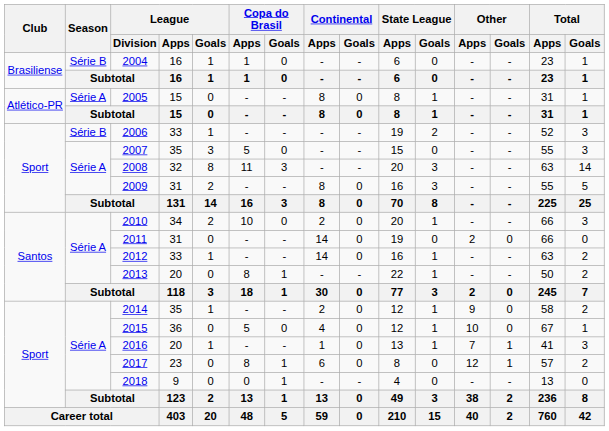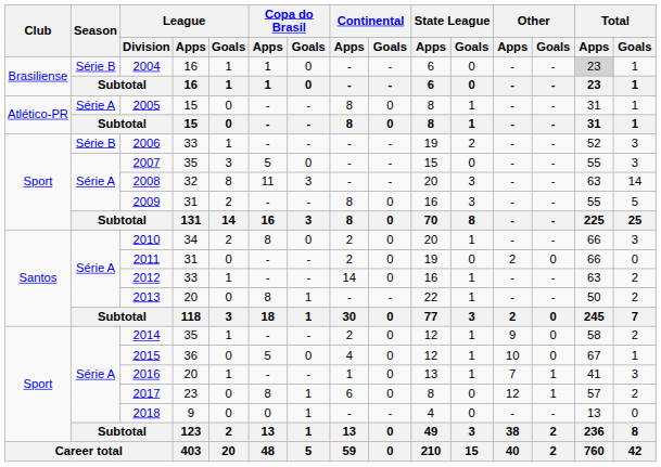 <table class="wikitable" style="text-align:center">
 <tr>
 <th rowspan="2">Club</th>
 <th rowspan="2">Season</th>
 <th colspan="3" width="100">League</th>
 <th colspan="2" width="100"><a href='#'>Copa do Brasil</a></th>
 <th colspan="2" width="100"><a href='#'>Continental</a></th>
 <th colspan="2" width="100">State League</th>
 <th colspan="2" width="100">Other</th>
 <th colspan="2" width="100">Total</th>
 </tr>
 <tr>
 <th>Division</th>
 <th>Apps</th>
 <th>Goals</th>
 <th>Apps</th>
 <th>Goals</th>
 <th>Apps</th>
 <th>Goals</th>
 <th>Apps</th>
 <th>Goals</th>
 <th>Apps</th>
 <th>Goals</th>
 <th>Apps</th>
 <th>Goals</th>
 </tr>
 <tr>
 <td rowspan="2" valign="center"><a href='#'>Brasiliense</a></td>
 <td><a href='#'>Série B</a></td>
 <td><a href='#'>2004</a></td>
 <td>16</td>
 <td>1</td>
 <td>1</td>
 <td>0</td>
 <td>-</td>
 <td>-</td>
 <td>6</td>
 <td>0</td>
 <td>-</td>
 <td>-</td>
-<td>23</td>
+<td style="background: lightgrey;">23</td>
 <td>1</td>
 </tr>
 <tr>
 <th colspan="2">Subtotal</th>
 <th>16</th>
 <th>1</th>
 <th>1</th>
 <th>0</th>
 <th>-</th>
 <th>-</th>
 <th>6</th>
 <th>0</th>
 <th>-</th>
 <th>-</th>
 <th>23</th>
 <th>1</th>
 </tr>
 <tr>
 <td rowspan="2" valign="center"><a href='#'>Atlético-PR</a></td>
 <td><a href='#'>Série A</a></td>
 <td><a href='#'>2005</a></td>
 <td>15</td>
 <td>0</td>
 <td>-</td>
 <td>-</td>
 <td>8</td>
 <td>0</td>
 <td>8</td>
 <td>1</td>
 <td>-</td>
 <td>-</td>
 <td>31</td>
 <td>1</td>
 </tr>
 <tr>
 <th colspan="2">Subtotal</th>
 <th>15</th>
 <th>0</th>
 <th>-</th>
 <th>-</th>
 <th>8</th>
 <th>0</th>
 <th>8</th>
 <th>1</th>
 <th>-</th>
 <th>-</th>
 <th>31</th>
 <th>1</th>
 </tr>
 <tr>
 <td rowspan="5" valign="center"><a href='#'>Sport</a></td>
 <td><a href='#'>Série B</a></td>
 <td><a href='#'>2006</a></td>
 <td>33</td>
 <td>1</td>
 <td>-</td>
 <td>-</td>
 <td>-</td>
 <td>-</td>
 <td>19</td>
 <td>2</td>
 <td>-</td>
 <td>-</td>
 <td>52</td>
 <td>3</td>
 </tr>
 <tr>
 <td rowspan=3><a href='#'>Série A</a></td>
 <td><a href='#'>2007</a></td>
 <td>35</td>
 <td>3</td>
 <td>5</td>
 <td>0</td>
 <td>-</td>
 <td>-</td>
 <td>15</td>
 <td>0</td>
 <td>-</td>
 <td>-</td>
 <td>55</td>
 <td>3</td>
 </tr>
 <tr>
 <td><a href='#'>2008</a></td>
 <td>32</td>
 <td>8</td>
 <td>11</td>
 <td>3</td>
 <td>-</td>
 <td>-</td>
 <td>20</td>
 <td>3</td>
 <td>-</td>
 <td>-</td>
 <td>63</td>
 <td>14</td>
 </tr>
 <tr>
 <td><a href='#'>2009</a></td>
 <td>31</td>
 <td>2</td>
 <td>-</td>
 <td>-</td>
 <td>8</td>
 <td>0</td>
 <td>16</td>
 <td>3</td>
 <td>-</td>
 <td>-</td>
 <td>55</td>
 <td>5</td>
 </tr>
 <tr>
 <th colspan="2">Subtotal</th>
 <th>131</th>
 <th>14</th>
 <th>16</th>
 <th>3</th>
 <th>8</th>
 <th>0</th>
 <th>70</th>
 <th>8</th>
 <th>-</th>
 <th>-</th>
 <th>225</th>
 <th>25</th>
 </tr>
 <tr>
 <td rowspan="5" valign="center"><a href='#'>Santos</a></td>
 <td rowspan=4><a href='#'>Série A</a></td>
 <td><a href='#'>2010</a></td>
 <td>34</td>
 <td>2</td>
-<td>10</td>
+<td>8</td>
 <td>0</td>
 <td>2</td>
 <td>0</td>
 <td>20</td>
 <td>1</td>
 <td>-</td>
 <td>-</td>
 <td>66</td>
 <td>3</td>
 </tr>
 <tr>
 <td><a href='#'>2011</a></td>
 <td>31</td>
 <td>0</td>
 <td>-</td>
 <td>-</td>
-<td>14</td>
+<td>2</td>
 <td>0</td>
 <td>19</td>
 <td>0</td>
 <td>2</td>
 <td>0</td>
 <td>66</td>
 <td>0</td>
 </tr>
 <tr>
 <td><a href='#'>2012</a></td>
 <td>33</td>
 <td>1</td>
 <td>-</td>
 <td>-</td>
 <td>14</td>
 <td>0</td>
 <td>16</td>
 <td>1</td>
 <td>-</td>
 <td>-</td>
 <td>63</td>
 <td>2</td>
 </tr>
 <tr>
 <td><a href='#'>2013</a></td>
 <td>20</td>
 <td>0</td>
 <td>8</td>
 <td>1</td>
 <td>-</td>
 <td>-</td>
 <td>22</td>
 <td>1</td>
 <td>-</td>
 <td>-</td>
 <td>50</td>
 <td>2</td>
 </tr>
 <tr>
 <th colspan="2">Subtotal</th>
 <th>118</th>
 <th>3</th>
 <th>18</th>
 <th>1</th>
 <th>30</th>
 <th>0</th>
 <th>77</th>
 <th>3</th>
 <th>2</th>
 <th>0</th>
 <th>245</th>
 <th>7</th>
 </tr>
 <tr>
 <td rowspan="6" valign="center"><a href='#'>Sport</a></td>
 <td rowspan=5><a href='#'>Série A</a></td>
 <td><a href='#'>2014</a></td>
 <td>35</td>
 <td>1</td>
 <td>-</td>
 <td>-</td>
 <td>2</td>
 <td>0</td>
 <td>12</td>
 <td>1</td>
 <td>9</td>
 <td>0</td>
 <td>58</td>
 <td>2</td>
 </tr>
 <tr>
 <td><a href='#'>2015</a></td>
 <td>36</td>
 <td>0</td>
 <td>5</td>
 <td>0</td>
 <td>4</td>
 <td>0</td>
 <td>12</td>
 <td>1</td>
 <td>10</td>
 <td>0</td>
 <td>67</td>
 <td>1</td>
 </tr>
 <tr>
 <td><a href='#'>2016</a></td>
 <td>20</td>
 <td>1</td>
 <td>-</td>
 <td>-</td>
 <td>1</td>
 <td>0</td>
 <td>13</td>
 <td>1</td>
 <td>7</td>
 <td>1</td>
 <td>41</td>
 <td>3</td>
 </tr>
 <tr>
 <td><a href='#'>2017</a></td>
 <td>23</td>
 <td>0</td>
 <td>8</td>
 <td>1</td>
 <td>6</td>
 <td>0</td>
 <td>8</td>
 <td>0</td>
 <td>12</td>
 <td>1</td>
 <td>57</td>
 <td>2</td>
 </tr>
 <tr>
 <td><a href='#'>2018</a></td>
 <td>9</td>
 <td>0</td>
 <td>0</td>
 <td>1</td>
 <td>-</td>
 <td>-</td>
 <td>4</td>
 <td>0</td>
 <td>-</td>
 <td>-</td>
 <td>13</td>
 <td>0</td>
 </tr>
 <tr>
 <th colspan="2">Subtotal</th>
 <th>123</th>
 <th>2</th>
 <th>13</th>
 <th>1</th>
 <th>13</th>
 <th>0</th>
 <th>49</th>
 <th>3</th>
 <th>38</th>
 <th>2</th>
 <th>236</th>
 <th>8</th>
 </tr>
 <tr>
 <th colspan="3">Career total</th>
 <th>403</th>
 <th>20</th>
 <th>48</th>
 <th>5</th>
 <th>59</th>
 <th>0</th>
 <th>210</th>
 <th>15</th>
 <th>40</th>
 <th>2</th>
 <th>760</th>
 <th>42</th>
 </tr>
 </table>
